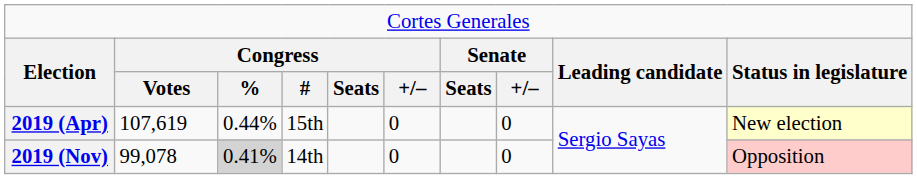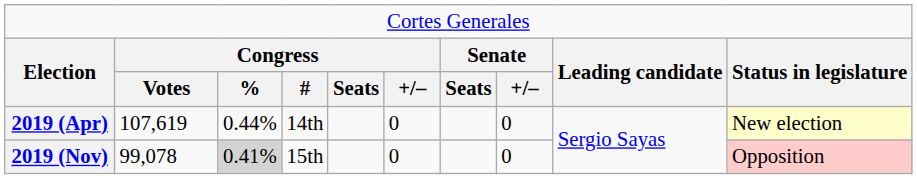 <table class="wikitable" style="font-size:97%; text-align:left;">
 <tr>
 <td colspan="10" align="center"><a href='#'>Cortes Generales</a></td>
 </tr>
 <tr>
 <th rowspan="2" width="75">Election</th>
 <th colspan="5">Congress</th>
 <th colspan="2">Senate</th>
 <th rowspan="2">Leading candidate</th>
 <th rowspan="2">Status in legislature</th>
 </tr>
 <tr>
 <th width="70">Votes</th>
 <th width="35">%</th>
 <th width="25">#</th>
 <th>Seats</th>
 <th width="35">+/–</th>
 <th>Seats</th>
 <th width="35">+/–</th>
 </tr>
 <tr>
 <th><a href='#'>2019 (Apr)</a></th>
 <td>107,619</td>
 <td>0.44%</td>
-<td>15th</td>
+<td>14th</td>
 <td></td>
 <td>0</td>
 <td></td>
 <td>0</td>
 <td rowspan="2"><a href='#'>Sergio Sayas</a></td>
 <td style="background:#ffc;">New election</td>
 </tr>
 <tr>
 <th><a href='#'>2019 (Nov)</a></th>
 <td>99,078</td>
 <td style="background: lightgrey;">0.41%</td>
-<td>14th</td>
+<td>15th</td>
 <td></td>
 <td>0</td>
 <td></td>
 <td>0</td>
 <td style="background:#fcc;">Opposition</td>
 </tr>
 </table>
